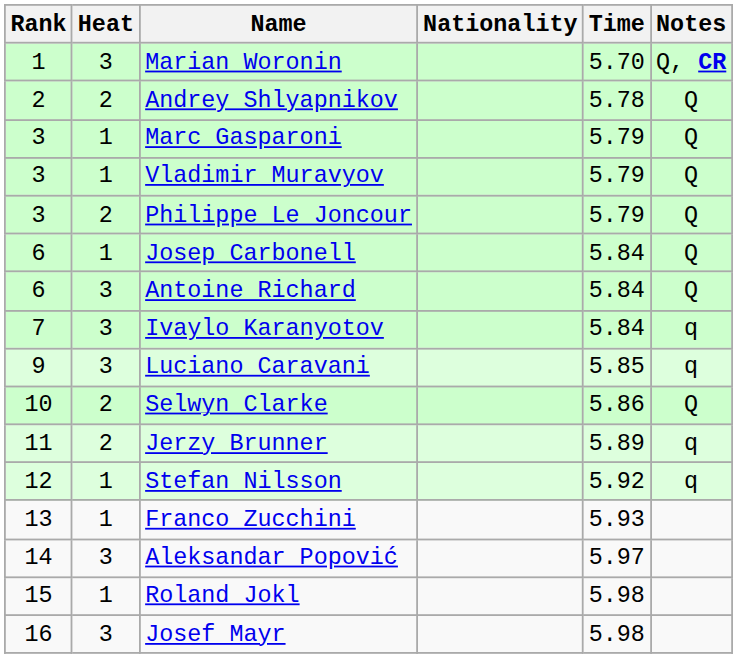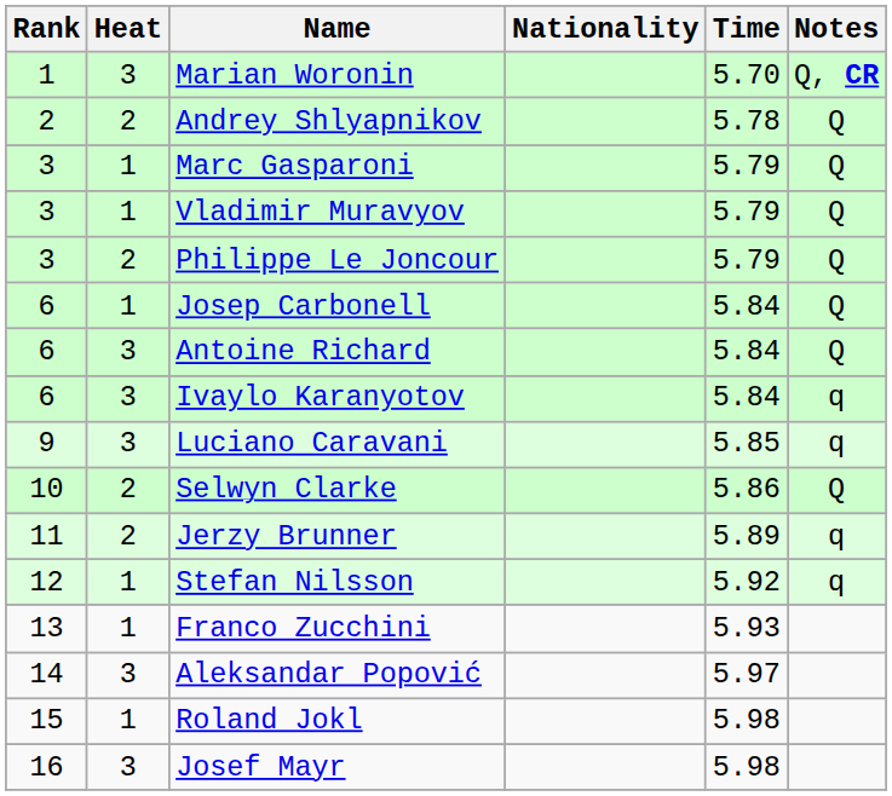 <table class="wikitable sortable" style="text-align:center">
 <tr>
 <th>Rank</th>
 <th>Heat</th>
 <th>Name</th>
 <th>Nationality</th>
 <th>Time</th>
 <th>Notes</th>
 </tr>
 <tr bgcolor=ccffcc>
 <td>1</td>
 <td>3</td>
 <td align="left"><a href='#'>Marian Woronin</a></td>
 <td align=left></td>
 <td>5.70</td>
 <td>Q, <strong><a href='#'>CR</a></strong></td>
 </tr>
 <tr bgcolor=ccffcc>
 <td>2</td>
 <td>2</td>
 <td align="left"><a href='#'>Andrey Shlyapnikov</a></td>
 <td align=left></td>
 <td>5.78</td>
 <td>Q</td>
 </tr>
 <tr bgcolor=ccffcc>
 <td>3</td>
 <td>1</td>
 <td align="left"><a href='#'>Marc Gasparoni</a></td>
 <td align=left></td>
 <td>5.79</td>
 <td>Q</td>
 </tr>
 <tr bgcolor=ccffcc>
 <td>3</td>
 <td>1</td>
 <td align="left"><a href='#'>Vladimir Muravyov</a></td>
 <td align=left></td>
 <td>5.79</td>
 <td>Q</td>
 </tr>
 <tr bgcolor=ccffcc>
 <td>3</td>
 <td>2</td>
 <td align="left"><a href='#'>Philippe Le Joncour</a></td>
 <td align=left></td>
 <td>5.79</td>
 <td>Q</td>
 </tr>
 <tr bgcolor=ccffcc>
 <td>6</td>
 <td>1</td>
 <td align="left"><a href='#'>Josep Carbonell</a></td>
 <td align=left></td>
 <td>5.84</td>
 <td>Q</td>
 </tr>
 <tr bgcolor=ccffcc>
 <td>6</td>
 <td>3</td>
 <td align="left"><a href='#'>Antoine Richard</a></td>
 <td align=left></td>
 <td>5.84</td>
 <td>Q</td>
 </tr>
 <tr bgcolor=ccffcc>
-<td>7</td>
+<td>6</td>
 <td>3</td>
 <td align="left"><a href='#'>Ivaylo Karanyotov</a></td>
 <td align=left></td>
 <td>5.84</td>
 <td>q</td>
 </tr>
 <tr bgcolor=ddffdd>
 <td>9</td>
 <td>3</td>
 <td align="left"><a href='#'>Luciano Caravani</a></td>
 <td align=left></td>
 <td>5.85</td>
 <td>q</td>
 </tr>
 <tr bgcolor=ccffcc>
 <td>10</td>
 <td>2</td>
 <td align="left"><a href='#'>Selwyn Clarke</a></td>
 <td align=left></td>
 <td>5.86</td>
 <td>Q</td>
 </tr>
 <tr bgcolor=ddffdd>
 <td>11</td>
 <td>2</td>
 <td align="left"><a href='#'>Jerzy Brunner</a></td>
 <td align=left></td>
 <td>5.89</td>
 <td>q</td>
 </tr>
 <tr bgcolor=ddffdd>
 <td>12</td>
 <td>1</td>
 <td align="left"><a href='#'>Stefan Nilsson</a></td>
 <td align=left></td>
 <td>5.92</td>
 <td>q</td>
 </tr>
 <tr>
 <td>13</td>
 <td>1</td>
 <td align="left"><a href='#'>Franco Zucchini</a></td>
 <td align=left></td>
 <td>5.93</td>
 <td></td>
 </tr>
 <tr>
 <td>14</td>
 <td>3</td>
 <td align="left"><a href='#'>Aleksandar Popović</a></td>
 <td align=left></td>
 <td>5.97</td>
 <td></td>
 </tr>
 <tr>
 <td>15</td>
 <td>1</td>
 <td align="left"><a href='#'>Roland Jokl</a></td>
 <td align=left></td>
 <td>5.98</td>
 <td></td>
 </tr>
 <tr>
 <td>16</td>
 <td>3</td>
 <td align="left"><a href='#'>Josef Mayr</a></td>
 <td align=left></td>
 <td>5.98</td>
 <td></td>
 </tr>
 </table>
